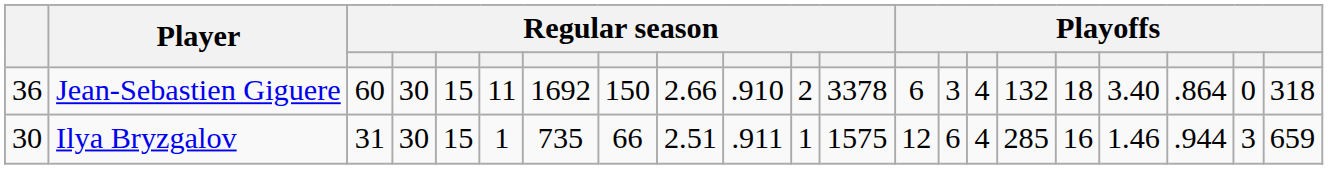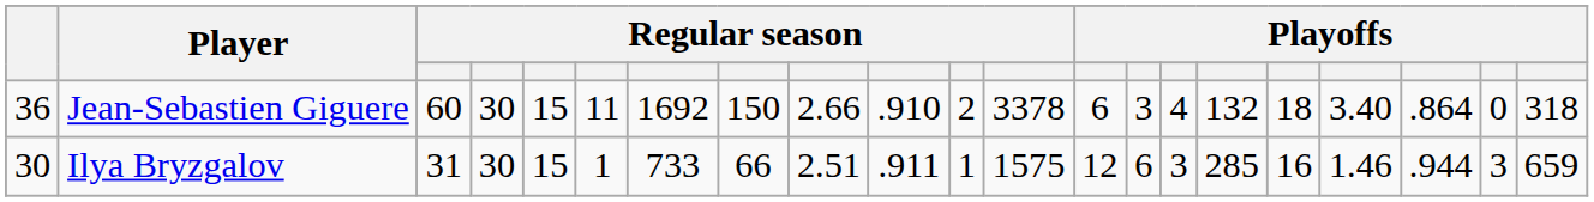 <table class="wikitable plainrowheaders" style="text-align:center;">
 <tr>
 <th scope="col" rowspan="2"></th>
 <th scope="col" rowspan="2">Player</th>
 <th scope=colgroup colspan=10>Regular season</th>
 <th scope=colgroup colspan=9>Playoffs</th>
 </tr>
 <tr>
 <th scope="col"></th>
 <th scope="col"></th>
 <th scope="col"></th>
 <th scope="col"></th>
 <th scope="col"></th>
 <th scope="col"></th>
 <th scope="col"></th>
 <th scope="col"></th>
 <th scope="col"></th>
 <th scope="col"></th>
 <th scope="col"></th>
 <th scope="col"></th>
 <th scope="col"></th>
 <th scope="col"></th>
 <th scope="col"></th>
 <th scope="col"></th>
 <th scope="col"></th>
 <th scope="col"></th>
 <th scope="col"></th>
 </tr>
 <tr>
 <td scope="row">36</td>
 <td align="left"><a href='#'>Jean-Sebastien Giguere</a></td>
 <td>60</td>
 <td>30</td>
 <td>15</td>
 <td>11</td>
 <td>1692</td>
 <td>150</td>
 <td>2.66</td>
 <td>.910</td>
 <td>2</td>
 <td>3378</td>
 <td>6</td>
 <td>3</td>
 <td>4</td>
 <td>132</td>
 <td>18</td>
 <td>3.40</td>
 <td>.864</td>
 <td>0</td>
 <td>318</td>
 </tr>
 <tr>
 <td scope="row">30</td>
 <td align="left"><a href='#'>Ilya Bryzgalov</a></td>
 <td>31</td>
 <td>30</td>
 <td>15</td>
 <td>1</td>
-<td>735</td>
+<td>733</td>
 <td>66</td>
 <td>2.51</td>
 <td>.911</td>
 <td>1</td>
 <td>1575</td>
 <td>12</td>
 <td>6</td>
-<td>4</td>
+<td>3</td>
 <td>285</td>
 <td>16</td>
 <td>1.46</td>
 <td>.944</td>
 <td>3</td>
 <td>659</td>
 </tr>
 </table>
